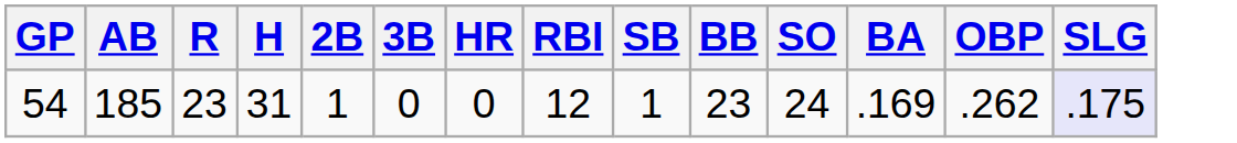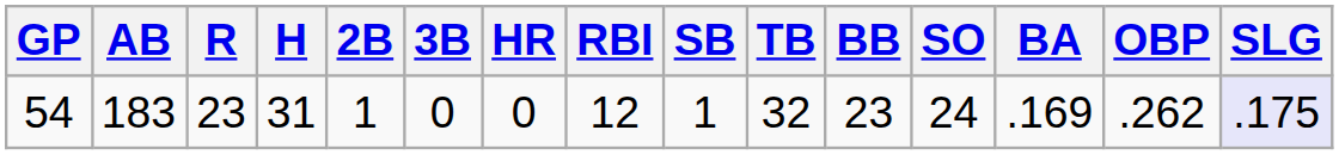 <table class="wikitable">
 <tr>
 <th><a href='#'>GP</a></th>
 <th><a href='#'>AB</a></th>
 <th><a href='#'>R</a></th>
 <th><a href='#'>H</a></th>
 <th><a href='#'>2B</a></th>
 <th><a href='#'>3B</a></th>
 <th><a href='#'>HR</a></th>
 <th><a href='#'>RBI</a></th>
 <th><a href='#'>SB</a></th>
+<th><a href='#'>TB</a></th>
 <th><a href='#'>BB</a></th>
 <th><a href='#'>SO</a></th>
 <th><a href='#'>BA</a></th>
 <th><a href='#'>OBP</a></th>
 <th><a href='#'>SLG</a></th>
 </tr>
 <tr align=center>
 <td>54</td>
-<td>185</td>
+<td>183</td>
 <td>23</td>
 <td>31</td>
 <td>1</td>
 <td>0</td>
 <td>0</td>
 <td>12</td>
 <td>1</td>
+<td>32</td>
 <td>23</td>
 <td>24</td>
 <td>.169</td>
 <td>.262</td>
 <td style="background: lavender;">.175</td>
 </tr>
 </table>
